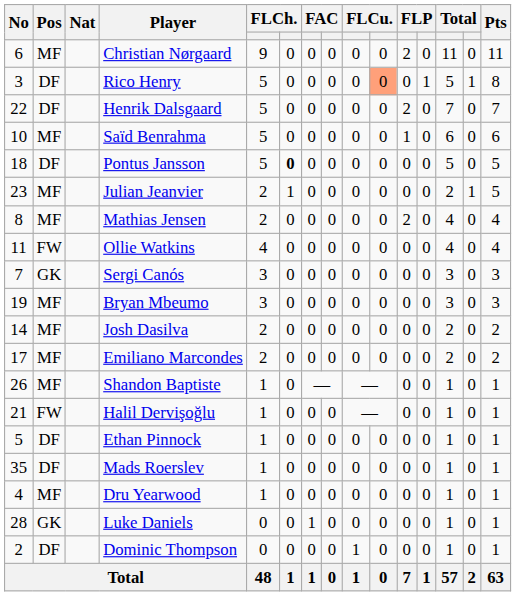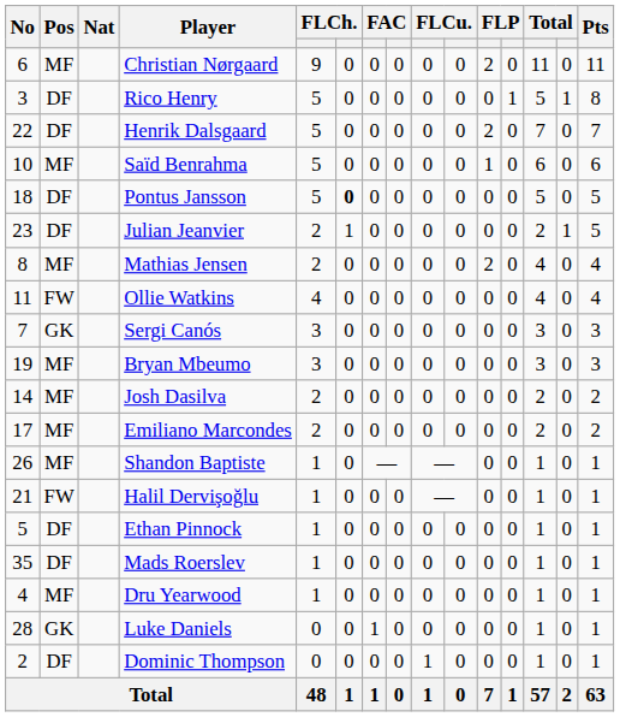 <table class="wikitable" style="text-align:center; border:1px #aaa solid; font-size:95%;">
 <tr>
 <th rowspan="2">No</th>
 <th rowspan="2">Pos</th>
 <th rowspan="2">Nat</th>
 <th rowspan="2">Player</th>
 <th colspan="2">FLCh.</th>
 <th colspan="2">FAC</th>
 <th colspan="2">FLCu.</th>
 <th colspan="2">FLP</th>
 <th colspan="2">Total</th>
 <th rowspan="2">Pts</th>
 </tr>
 <tr>
 <th></th>
 <th></th>
 <th></th>
 <th></th>
 <th></th>
 <th></th>
 <th></th>
 <th></th>
 <th></th>
 <th></th>
 </tr>
 <tr>
 <td>6</td>
 <td>MF</td>
 <td></td>
 <td style="text-align:left;"><a href='#'>Christian Nørgaard</a></td>
 <td>9</td>
 <td>0</td>
 <td>0</td>
 <td>0</td>
 <td>0</td>
 <td>0</td>
 <td>2</td>
 <td>0</td>
 <td>11</td>
 <td>0</td>
 <td>11</td>
 </tr>
 <tr>
 <td>3</td>
 <td>DF</td>
 <td></td>
 <td style="text-align:left;"><a href='#'>Rico Henry</a></td>
 <td>5</td>
 <td>0</td>
 <td>0</td>
 <td>0</td>
 <td>0</td>
-<td style="background: lightsalmon;">0</td>
+<td>0</td>
 <td>0</td>
 <td>1</td>
 <td>5</td>
 <td>1</td>
 <td>8</td>
 </tr>
 <tr>
 <td>22</td>
 <td>DF</td>
 <td></td>
 <td style="text-align:left;"><a href='#'>Henrik Dalsgaard</a></td>
 <td>5</td>
 <td>0</td>
 <td>0</td>
 <td>0</td>
 <td>0</td>
 <td>0</td>
 <td>2</td>
 <td>0</td>
 <td>7</td>
 <td>0</td>
 <td>7</td>
 </tr>
 <tr>
 <td>10</td>
 <td>MF</td>
 <td></td>
 <td style="text-align:left;"><a href='#'>Saïd Benrahma</a></td>
 <td>5</td>
 <td>0</td>
 <td>0</td>
 <td>0</td>
 <td>0</td>
 <td>0</td>
 <td>1</td>
 <td>0</td>
 <td>6</td>
 <td>0</td>
 <td>6</td>
 </tr>
 <tr>
 <td>18</td>
 <td>DF</td>
 <td></td>
 <td style="text-align:left;"><a href='#'>Pontus Jansson</a></td>
 <td>5</td>
 <td><strong>0</strong></td>
 <td>0</td>
 <td>0</td>
 <td>0</td>
 <td>0</td>
 <td>0</td>
 <td>0</td>
 <td>5</td>
 <td>0</td>
 <td>5</td>
 </tr>
 <tr>
 <td>23</td>
-<td>MF</td>
+<td>DF</td>
 <td></td>
 <td style="text-align:left;"><a href='#'>Julian Jeanvier</a></td>
 <td>2</td>
 <td>1</td>
 <td>0</td>
 <td>0</td>
 <td>0</td>
 <td>0</td>
 <td>0</td>
 <td>0</td>
 <td>2</td>
 <td>1</td>
 <td>5</td>
 </tr>
 <tr>
 <td>8</td>
 <td>MF</td>
 <td></td>
 <td style="text-align:left;"><a href='#'>Mathias Jensen</a></td>
 <td>2</td>
 <td>0</td>
 <td>0</td>
 <td>0</td>
 <td>0</td>
 <td>0</td>
 <td>2</td>
 <td>0</td>
 <td>4</td>
 <td>0</td>
 <td>4</td>
 </tr>
 <tr>
 <td>11</td>
 <td>FW</td>
 <td></td>
 <td style="text-align:left;"><a href='#'>Ollie Watkins</a></td>
 <td>4</td>
 <td>0</td>
 <td>0</td>
 <td>0</td>
 <td>0</td>
 <td>0</td>
 <td>0</td>
 <td>0</td>
 <td>4</td>
 <td>0</td>
 <td>4</td>
 </tr>
 <tr>
 <td>7</td>
 <td>GK</td>
 <td></td>
 <td style="text-align:left;"><a href='#'>Sergi Canós</a></td>
 <td>3</td>
 <td>0</td>
 <td>0</td>
 <td>0</td>
 <td>0</td>
 <td>0</td>
 <td>0</td>
 <td>0</td>
 <td>3</td>
 <td>0</td>
 <td>3</td>
 </tr>
 <tr>
 <td>19</td>
 <td>MF</td>
 <td></td>
 <td style="text-align:left;"><a href='#'>Bryan Mbeumo</a></td>
 <td>3</td>
 <td>0</td>
 <td>0</td>
 <td>0</td>
 <td>0</td>
 <td>0</td>
 <td>0</td>
 <td>0</td>
 <td>3</td>
 <td>0</td>
 <td>3</td>
 </tr>
 <tr>
 <td>14</td>
 <td>MF</td>
 <td></td>
 <td style="text-align:left;"><a href='#'>Josh Dasilva</a></td>
 <td>2</td>
 <td>0</td>
 <td>0</td>
 <td>0</td>
 <td>0</td>
 <td>0</td>
 <td>0</td>
 <td>0</td>
 <td>2</td>
 <td>0</td>
 <td>2</td>
 </tr>
 <tr>
 <td>17</td>
 <td>MF</td>
 <td></td>
 <td style="text-align:left;"><a href='#'>Emiliano Marcondes</a></td>
 <td>2</td>
 <td>0</td>
 <td>0</td>
 <td>0</td>
 <td>0</td>
 <td>0</td>
 <td>0</td>
 <td>0</td>
 <td>2</td>
 <td>0</td>
 <td>2</td>
 </tr>
 <tr>
 <td>26</td>
 <td>MF</td>
 <td></td>
 <td style="text-align:left;"><a href='#'>Shandon Baptiste</a></td>
 <td>1</td>
 <td>0</td>
 <td colspan="2">—</td>
 <td colspan="2">—</td>
 <td>0</td>
 <td>0</td>
 <td>1</td>
 <td>0</td>
 <td>1</td>
 </tr>
 <tr>
 <td>21</td>
 <td>FW</td>
 <td></td>
 <td style="text-align:left;"><a href='#'>Halil Dervişoğlu</a></td>
 <td>1</td>
 <td>0</td>
 <td>0</td>
 <td>0</td>
 <td colspan="2">—</td>
 <td>0</td>
 <td>0</td>
 <td>1</td>
 <td>0</td>
 <td>1</td>
 </tr>
 <tr>
 <td>5</td>
 <td>DF</td>
 <td></td>
 <td style="text-align:left;"><a href='#'>Ethan Pinnock</a></td>
 <td>1</td>
 <td>0</td>
 <td>0</td>
 <td>0</td>
 <td>0</td>
 <td>0</td>
 <td>0</td>
 <td>0</td>
 <td>1</td>
 <td>0</td>
 <td>1</td>
 </tr>
 <tr>
 <td>35</td>
 <td>DF</td>
 <td></td>
 <td style="text-align:left;"><a href='#'>Mads Roerslev</a></td>
 <td>1</td>
 <td>0</td>
 <td>0</td>
 <td>0</td>
 <td>0</td>
 <td>0</td>
 <td>0</td>
 <td>0</td>
 <td>1</td>
 <td>0</td>
 <td>1</td>
 </tr>
 <tr>
 <td>4</td>
 <td>MF</td>
 <td></td>
 <td style="text-align:left;"><a href='#'>Dru Yearwood</a></td>
 <td>1</td>
 <td>0</td>
 <td>0</td>
 <td>0</td>
 <td>0</td>
 <td>0</td>
 <td>0</td>
 <td>0</td>
 <td>1</td>
 <td>0</td>
 <td>1</td>
 </tr>
 <tr>
 <td>28</td>
 <td>GK</td>
 <td></td>
 <td style="text-align:left;"><a href='#'>Luke Daniels</a></td>
 <td>0</td>
 <td>0</td>
 <td>1</td>
 <td>0</td>
 <td>0</td>
 <td>0</td>
 <td>0</td>
 <td>0</td>
 <td>1</td>
 <td>0</td>
 <td>1</td>
 </tr>
 <tr>
 <td>2</td>
 <td>DF</td>
 <td></td>
 <td style="text-align:left;"><a href='#'>Dominic Thompson</a></td>
 <td>0</td>
 <td>0</td>
 <td>0</td>
 <td>0</td>
 <td>1</td>
 <td>0</td>
 <td>0</td>
 <td>0</td>
 <td>1</td>
 <td>0</td>
 <td>1</td>
 </tr>
 <tr>
 <th colspan="4">Total</th>
 <th>48</th>
 <th>1</th>
 <th>1</th>
 <th>0</th>
 <th>1</th>
 <th>0</th>
 <th>7</th>
 <th>1</th>
 <th>57</th>
 <th>2</th>
 <th>63</th>
 </tr>
 </table>
